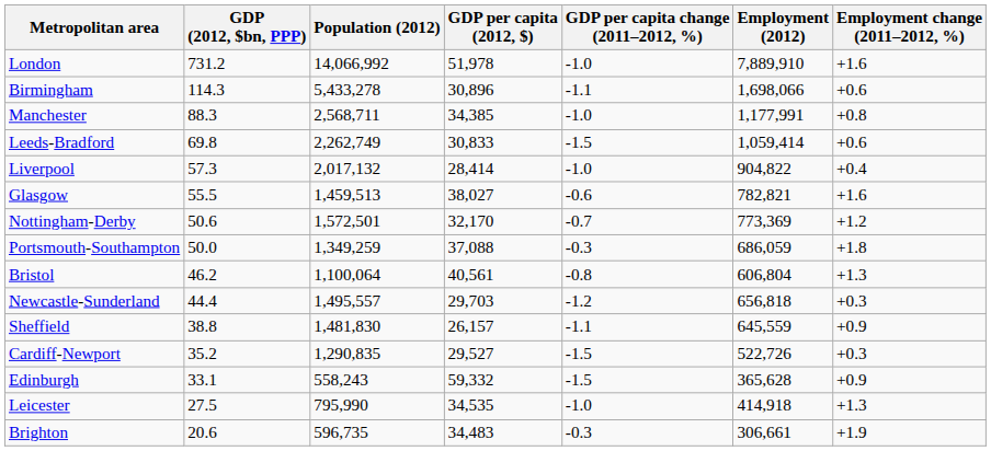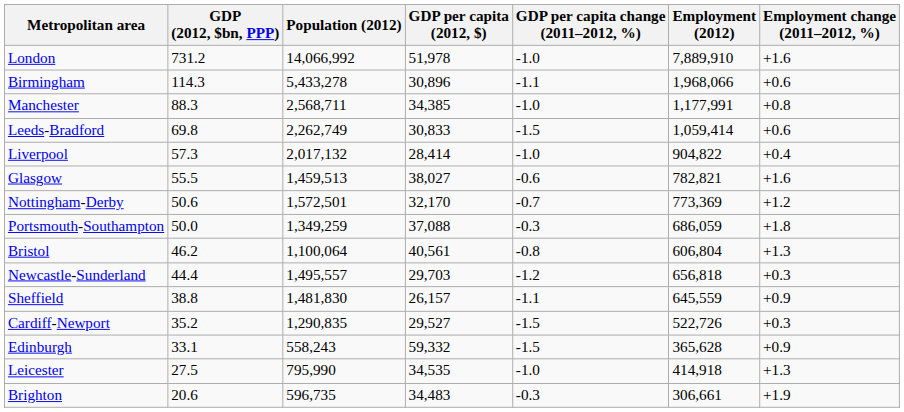 <table class="wikitable sortable">
 <tr>
 <th>Metropolitan area</th>
 <th>GDP<br>(2012, $bn, <a href='#'>PPP</a>)</th>
 <th>Population (2012)</th>
 <th>GDP per capita<br>(2012, $)</th>
 <th>GDP per capita change<br>(2011–2012, %)</th>
 <th>Employment<br>(2012)</th>
 <th>Employment change<br>(2011–2012, %)</th>
 </tr>
 <tr>
 <td><a href='#'>London</a></td>
 <td>731.2</td>
 <td>14,066,992</td>
 <td>51,978</td>
 <td>-1.0</td>
 <td>7,889,910</td>
 <td>+1.6</td>
 </tr>
 <tr>
 <td><a href='#'>Birmingham</a></td>
 <td>114.3</td>
 <td>5,433,278</td>
 <td>30,896</td>
 <td>-1.1</td>
-<td>1,698,066</td>
+<td>1,968,066</td>
 <td>+0.6</td>
 </tr>
 <tr>
 <td><a href='#'>Manchester</a></td>
 <td>88.3</td>
 <td>2,568,711</td>
 <td>34,385</td>
 <td>-1.0</td>
 <td>1,177,991</td>
 <td>+0.8</td>
 </tr>
 <tr>
 <td><a href='#'>Leeds</a>-<a href='#'>Bradford</a></td>
 <td>69.8</td>
 <td>2,262,749</td>
 <td>30,833</td>
 <td>-1.5</td>
 <td>1,059,414</td>
 <td>+0.6</td>
 </tr>
 <tr>
 <td><a href='#'>Liverpool</a></td>
 <td>57.3</td>
 <td>2,017,132</td>
 <td>28,414</td>
 <td>-1.0</td>
 <td>904,822</td>
 <td>+0.4</td>
 </tr>
 <tr>
 <td><a href='#'>Glasgow</a></td>
 <td>55.5</td>
 <td>1,459,513</td>
 <td>38,027</td>
 <td>-0.6</td>
 <td>782,821</td>
 <td>+1.6</td>
 </tr>
 <tr>
 <td><a href='#'>Nottingham</a>-<a href='#'>Derby</a></td>
 <td>50.6</td>
 <td>1,572,501</td>
 <td>32,170</td>
 <td>-0.7</td>
 <td>773,369</td>
 <td>+1.2</td>
 </tr>
 <tr>
 <td><a href='#'>Portsmouth</a>-<a href='#'>Southampton</a></td>
 <td>50.0</td>
 <td>1,349,259</td>
 <td>37,088</td>
 <td>-0.3</td>
 <td>686,059</td>
 <td>+1.8</td>
 </tr>
 <tr>
 <td><a href='#'>Bristol</a></td>
 <td>46.2</td>
 <td>1,100,064</td>
 <td>40,561</td>
 <td>-0.8</td>
 <td>606,804</td>
 <td>+1.3</td>
 </tr>
 <tr>
 <td><a href='#'>Newcastle</a>-<a href='#'>Sunderland</a></td>
 <td>44.4</td>
 <td>1,495,557</td>
 <td>29,703</td>
 <td>-1.2</td>
 <td>656,818</td>
 <td>+0.3</td>
 </tr>
 <tr>
 <td><a href='#'>Sheffield</a></td>
 <td>38.8</td>
 <td>1,481,830</td>
 <td>26,157</td>
 <td>-1.1</td>
 <td>645,559</td>
 <td>+0.9</td>
 </tr>
 <tr>
 <td><a href='#'>Cardiff</a>-<a href='#'>Newport</a></td>
 <td>35.2</td>
 <td>1,290,835</td>
 <td>29,527</td>
 <td>-1.5</td>
 <td>522,726</td>
 <td>+0.3</td>
 </tr>
 <tr>
 <td><a href='#'>Edinburgh</a></td>
 <td>33.1</td>
 <td>558,243</td>
 <td>59,332</td>
 <td>-1.5</td>
 <td>365,628</td>
 <td>+0.9</td>
 </tr>
 <tr>
 <td><a href='#'>Leicester</a></td>
 <td>27.5</td>
 <td>795,990</td>
 <td>34,535</td>
 <td>-1.0</td>
 <td>414,918</td>
 <td>+1.3</td>
 </tr>
 <tr>
 <td><a href='#'>Brighton</a></td>
 <td>20.6</td>
 <td>596,735</td>
 <td>34,483</td>
 <td>-0.3</td>
 <td>306,661</td>
 <td>+1.9</td>
 </tr>
 </table>
